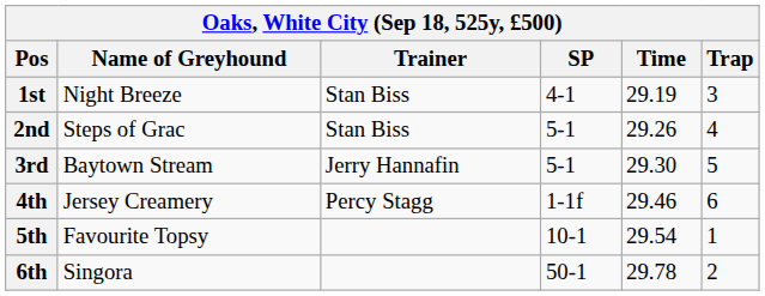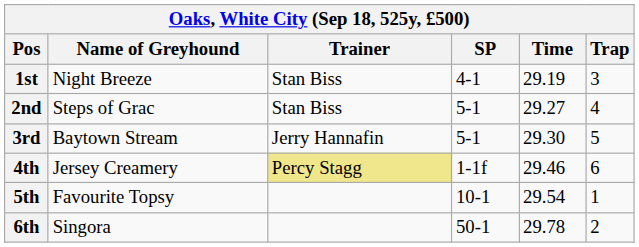 <table class="wikitable">
 <tr>
 <th colspan="6"><a href='#'>Oaks</a>, <a href='#'>White City</a> (Sep 18, 525y, £500)</th>
 </tr>
 <tr>
 <th width=30>Pos</th>
 <th width=180>Name of Greyhound</th>
 <th width=150>Trainer</th>
 <th width=50>SP</th>
 <th width=50>Time</th>
 <th width=30>Trap</th>
 </tr>
 <tr>
 <th>1st</th>
 <td>Night Breeze</td>
 <td>Stan Biss</td>
 <td>4-1</td>
 <td>29.19</td>
 <td>3</td>
 </tr>
 <tr>
 <th>2nd</th>
 <td>Steps of Grac</td>
 <td>Stan Biss</td>
 <td>5-1</td>
-<td>29.26</td>
+<td>29.27</td>
 <td>4</td>
 </tr>
 <tr>
 <th>3rd</th>
 <td>Baytown Stream</td>
 <td>Jerry Hannafin</td>
 <td>5-1</td>
 <td>29.30</td>
 <td>5</td>
 </tr>
 <tr>
 <th>4th</th>
 <td>Jersey Creamery</td>
-<td>Percy Stagg</td>
+<td style="background: khaki;">Percy Stagg</td>
 <td>1-1f</td>
 <td>29.46</td>
 <td>6</td>
 </tr>
 <tr>
 <th>5th</th>
 <td>Favourite Topsy</td>
 <td></td>
 <td>10-1</td>
 <td>29.54</td>
 <td>1</td>
 </tr>
 <tr>
 <th>6th</th>
 <td>Singora</td>
 <td></td>
 <td>50-1</td>
 <td>29.78</td>
 <td>2</td>
 </tr>
 </table>
